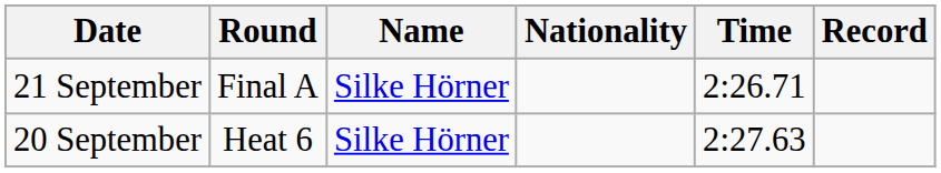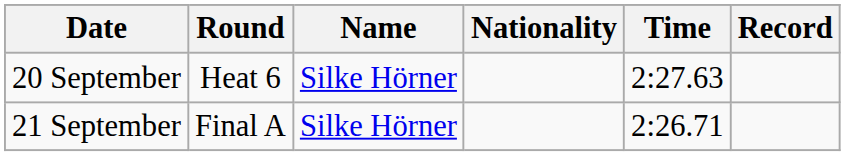 <table class="wikitable" style="text-align:center">
 <tr>
 <th>Date</th>
 <th>Round</th>
 <th>Name</th>
 <th>Nationality</th>
 <th>Time</th>
 <th>Record</th>
 </tr>
 <tr>
+<td>20 September</td>
+<td>Heat 6</td>
+<td align="left"><a href='#'>Silke Hörner</a></td>
+<td align="left"></td>
+<td>2:27.63</td>
+<td></td>
+</tr>
+<tr>
 <td>21 September</td>
 <td>Final A</td>
 <td align="left"><a href='#'>Silke Hörner</a></td>
 <td align="left"></td>
 <td>2:26.71</td>
 <td></td>
 </tr>
-<tr>
-<td>20 September</td>
-<td>Heat 6</td>
-<td align="left"><a href='#'>Silke Hörner</a></td>
-<td align="left"></td>
-<td>2:27.63</td>
-<td></td>
-</tr>
 </table>
